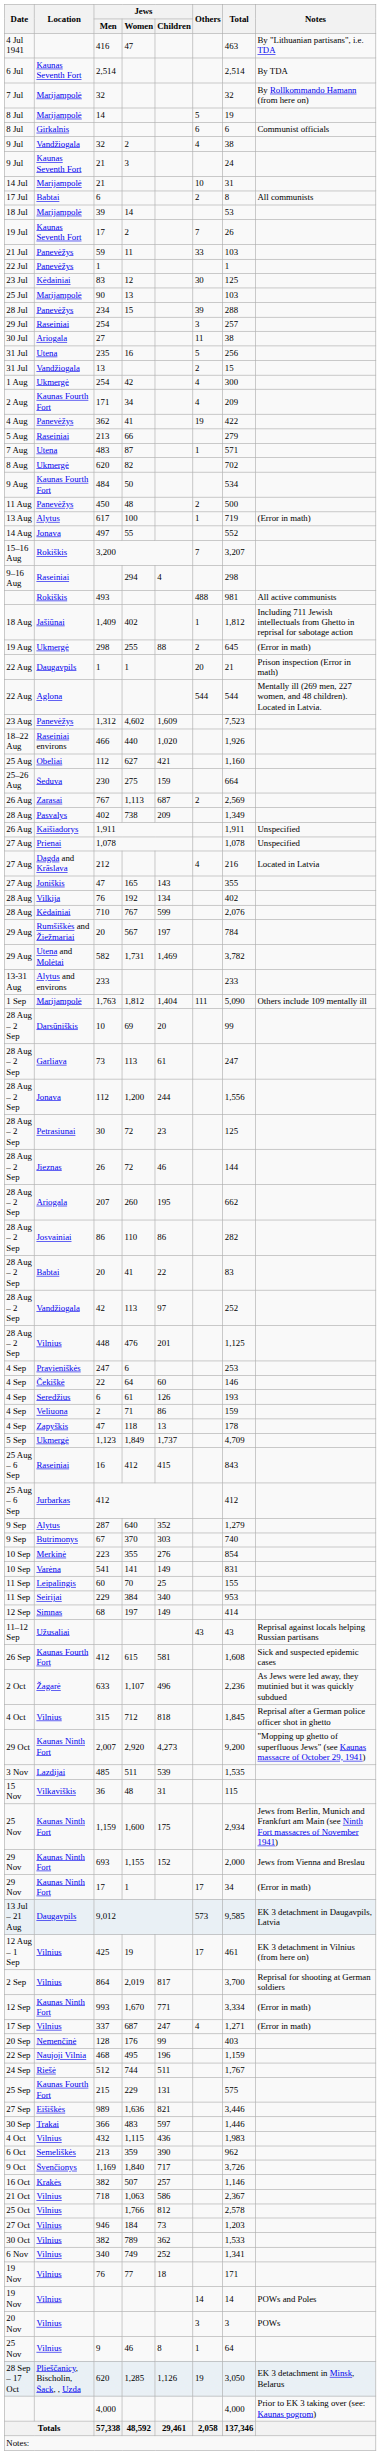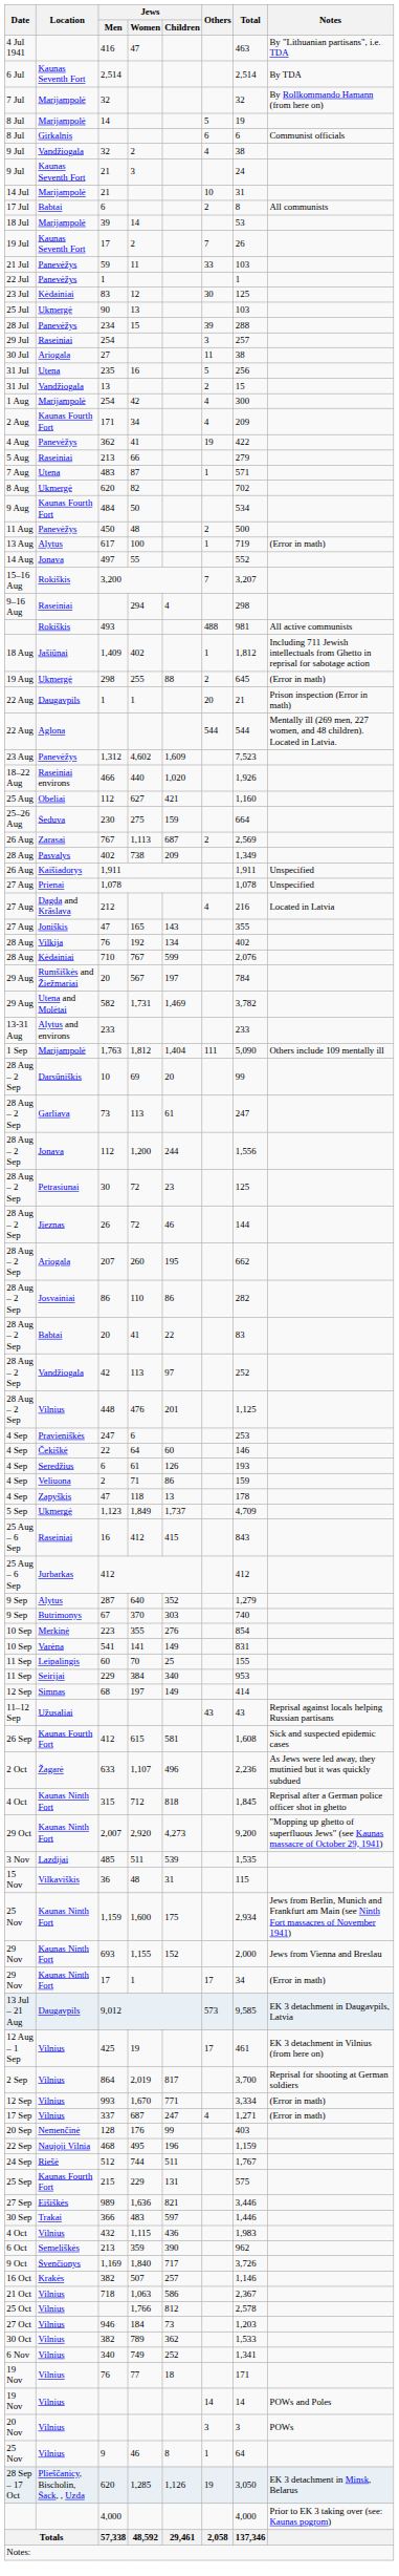 <table class="wikitable sortable" style="font-size:90%;">
 <tr>
 <th rowspan=2>Date</th>
 <th rowspan=2>Location</th>
 <th colspan=3>Jews</th>
 <th rowspan=2>Others</th>
 <th rowspan=2>Total</th>
 <th rowspan=2>Notes</th>
 </tr>
 <tr>
 <th>Men</th>
 <th>Women</th>
 <th>Children</th>
 </tr>
 <tr>
 <td>4 Jul 1941</td>
 <td></td>
 <td>416</td>
 <td>47</td>
 <td></td>
 <td></td>
 <td>463</td>
 <td>By "Lithuanian partisans", i.e. <a href='#'>TDA</a></td>
 </tr>
 <tr>
 <td>6 Jul</td>
 <td><a href='#'>Kaunas Seventh Fort</a></td>
 <td>2,514</td>
 <td></td>
 <td></td>
 <td></td>
 <td>2,514</td>
 <td>By TDA</td>
 </tr>
 <tr>
 <td>7 Jul</td>
 <td><a href='#'>Marijampolė</a></td>
 <td>32</td>
 <td></td>
 <td></td>
 <td></td>
 <td>32</td>
 <td>By <a href='#'>Rollkommando Hamann</a> (from here on)</td>
 </tr>
 <tr>
 <td>8 Jul</td>
 <td><a href='#'>Marijampolė</a></td>
 <td>14</td>
 <td></td>
 <td></td>
 <td>5</td>
 <td>19</td>
 <td></td>
 </tr>
 <tr>
 <td>8 Jul</td>
 <td><a href='#'>Girkalnis</a></td>
 <td></td>
 <td></td>
 <td></td>
 <td>6</td>
 <td>6</td>
 <td>Communist officials</td>
 </tr>
 <tr>
 <td>9 Jul</td>
 <td><a href='#'>Vandžiogala</a></td>
 <td>32</td>
 <td>2</td>
 <td></td>
 <td>4</td>
 <td>38</td>
 <td></td>
 </tr>
 <tr>
 <td>9 Jul</td>
 <td><a href='#'>Kaunas Seventh Fort</a></td>
 <td>21</td>
 <td>3</td>
 <td></td>
 <td></td>
 <td>24</td>
 <td></td>
 </tr>
 <tr>
 <td>14 Jul</td>
 <td><a href='#'>Marijampolė</a></td>
 <td>21</td>
 <td></td>
 <td></td>
 <td>10</td>
 <td>31</td>
 <td></td>
 </tr>
 <tr>
 <td>17 Jul</td>
 <td><a href='#'>Babtai</a></td>
 <td>6</td>
 <td></td>
 <td></td>
 <td>2</td>
 <td>8</td>
 <td>All communists</td>
 </tr>
 <tr>
 <td>18 Jul</td>
 <td><a href='#'>Marijampolė</a></td>
 <td>39</td>
 <td>14</td>
 <td></td>
 <td></td>
 <td>53</td>
 <td></td>
 </tr>
 <tr>
 <td>19 Jul</td>
 <td><a href='#'>Kaunas Seventh Fort</a></td>
 <td>17</td>
 <td>2</td>
 <td></td>
 <td>7</td>
 <td>26</td>
 <td></td>
 </tr>
 <tr>
 <td>21 Jul</td>
 <td><a href='#'>Panevėžys</a></td>
 <td>59</td>
 <td>11</td>
 <td></td>
 <td>33</td>
 <td>103</td>
 <td></td>
 </tr>
 <tr>
 <td>22 Jul</td>
 <td><a href='#'>Panevėžys</a></td>
 <td>1</td>
 <td></td>
 <td></td>
 <td></td>
 <td>1</td>
 <td></td>
 </tr>
 <tr>
 <td>23 Jul</td>
 <td><a href='#'>Kėdainiai</a></td>
 <td>83</td>
 <td>12</td>
 <td></td>
 <td>30</td>
 <td>125</td>
 <td></td>
 </tr>
 <tr>
 <td>25 Jul</td>
-<td><a href='#'>Marijampolė</a></td>
+<td><a href='#'>Ukmergė</a></td>
 <td>90</td>
 <td>13</td>
 <td></td>
 <td></td>
 <td>103</td>
 <td></td>
 </tr>
 <tr>
 <td>28 Jul</td>
 <td><a href='#'>Panevėžys</a></td>
 <td>234</td>
 <td>15</td>
 <td></td>
 <td>39</td>
 <td>288</td>
 <td></td>
 </tr>
 <tr>
 <td>29 Jul</td>
 <td><a href='#'>Raseiniai</a></td>
 <td>254</td>
 <td></td>
 <td></td>
 <td>3</td>
 <td>257</td>
 <td></td>
 </tr>
 <tr>
 <td>30 Jul</td>
 <td><a href='#'>Ariogala</a></td>
 <td>27</td>
 <td></td>
 <td></td>
 <td>11</td>
 <td>38</td>
 <td></td>
 </tr>
 <tr>
 <td>31 Jul</td>
 <td><a href='#'>Utena</a></td>
 <td>235</td>
 <td>16</td>
 <td></td>
 <td>5</td>
 <td>256</td>
 <td></td>
 </tr>
 <tr>
 <td>31 Jul</td>
 <td><a href='#'>Vandžiogala</a></td>
 <td>13</td>
 <td></td>
 <td></td>
 <td>2</td>
 <td>15</td>
 <td></td>
 </tr>
 <tr>
 <td>1 Aug</td>
-<td><a href='#'>Ukmergė</a></td>
+<td><a href='#'>Marijampolė</a></td>
 <td>254</td>
 <td>42</td>
 <td></td>
 <td>4</td>
 <td>300</td>
 <td></td>
 </tr>
 <tr>
 <td>2 Aug</td>
 <td><a href='#'>Kaunas Fourth Fort</a></td>
 <td>171</td>
 <td>34</td>
 <td></td>
 <td>4</td>
 <td>209</td>
 <td></td>
 </tr>
 <tr>
 <td>4 Aug</td>
 <td><a href='#'>Panevėžys</a></td>
 <td>362</td>
 <td>41</td>
 <td></td>
 <td>19</td>
 <td>422</td>
 <td></td>
 </tr>
 <tr>
 <td>5 Aug</td>
 <td><a href='#'>Raseiniai</a></td>
 <td>213</td>
 <td>66</td>
 <td></td>
 <td></td>
 <td>279</td>
 <td></td>
 </tr>
 <tr>
 <td>7 Aug</td>
 <td><a href='#'>Utena</a></td>
 <td>483</td>
 <td>87</td>
 <td></td>
 <td>1</td>
 <td>571</td>
 <td></td>
 </tr>
 <tr>
 <td>8 Aug</td>
 <td><a href='#'>Ukmergė</a></td>
 <td>620</td>
 <td>82</td>
 <td></td>
 <td></td>
 <td>702</td>
 <td></td>
 </tr>
 <tr>
 <td>9 Aug</td>
 <td><a href='#'>Kaunas Fourth Fort</a></td>
 <td>484</td>
 <td>50</td>
 <td></td>
 <td></td>
 <td>534</td>
 <td></td>
 </tr>
 <tr>
 <td>11 Aug</td>
 <td><a href='#'>Panevėžys</a></td>
 <td>450</td>
 <td>48</td>
 <td></td>
 <td>2</td>
 <td>500</td>
 <td></td>
 </tr>
 <tr>
 <td>13 Aug</td>
 <td><a href='#'>Alytus</a></td>
 <td>617</td>
 <td>100</td>
 <td></td>
 <td>1</td>
 <td>719</td>
 <td>(Error in math)</td>
 </tr>
 <tr>
 <td>14 Aug</td>
 <td><a href='#'>Jonava</a></td>
 <td>497</td>
 <td>55</td>
 <td></td>
 <td></td>
 <td>552</td>
 <td></td>
 </tr>
 <tr>
 <td>15–16 Aug</td>
 <td><a href='#'>Rokiškis</a></td>
 <td colspan=3>3,200</td>
 <td>7</td>
 <td>3,207</td>
 <td></td>
 </tr>
 <tr>
 <td>9–16 Aug</td>
 <td><a href='#'>Raseiniai</a></td>
 <td></td>
 <td>294</td>
 <td>4</td>
 <td></td>
 <td>298</td>
 <td></td>
 </tr>
 <tr>
 <td></td>
 <td><a href='#'>Rokiškis</a></td>
 <td>493</td>
 <td></td>
 <td></td>
 <td>488</td>
 <td>981</td>
 <td>All active communists</td>
 </tr>
 <tr>
 <td>18 Aug</td>
 <td><a href='#'>Jašiūnai</a></td>
 <td>1,409</td>
 <td>402</td>
 <td></td>
 <td>1</td>
 <td>1,812</td>
 <td>Including 711 Jewish intellectuals from Ghetto in reprisal for sabotage action</td>
 </tr>
 <tr>
 <td>19 Aug</td>
 <td><a href='#'>Ukmergė</a></td>
 <td>298</td>
 <td>255</td>
 <td>88</td>
 <td>2</td>
 <td>645</td>
 <td>(Error in math)</td>
 </tr>
 <tr>
 <td>22 Aug</td>
 <td><a href='#'>Daugavpils</a></td>
 <td>1</td>
 <td>1</td>
 <td></td>
 <td>20</td>
 <td>21</td>
 <td>Prison inspection (Error in math)</td>
 </tr>
 <tr>
 <td>22 Aug</td>
 <td><a href='#'>Aglona</a></td>
 <td></td>
 <td></td>
 <td></td>
 <td>544</td>
 <td>544</td>
 <td>Mentally ill (269 men, 227 women, and 48 children). Located in Latvia.</td>
 </tr>
 <tr>
 <td>23 Aug</td>
 <td><a href='#'>Panevėžys</a></td>
 <td>1,312</td>
 <td>4,602</td>
 <td>1,609</td>
 <td></td>
 <td>7,523</td>
 <td></td>
 </tr>
 <tr>
 <td>18–22 Aug</td>
 <td><a href='#'>Raseiniai</a> environs</td>
 <td>466</td>
 <td>440</td>
 <td>1,020</td>
 <td></td>
 <td>1,926</td>
 <td></td>
 </tr>
 <tr>
 <td>25 Aug</td>
 <td><a href='#'>Obeliai</a></td>
 <td>112</td>
 <td>627</td>
 <td>421</td>
 <td></td>
 <td>1,160</td>
 <td></td>
 </tr>
 <tr>
 <td>25–26 Aug</td>
 <td><a href='#'>Šeduva</a></td>
 <td>230</td>
 <td>275</td>
 <td>159</td>
 <td></td>
 <td>664</td>
 <td></td>
 </tr>
 <tr>
 <td>26 Aug</td>
 <td><a href='#'>Zarasai</a></td>
 <td>767</td>
 <td>1,113</td>
 <td>687</td>
 <td>2</td>
 <td>2,569</td>
 <td></td>
 </tr>
 <tr>
 <td>28 Aug</td>
 <td><a href='#'>Pasvalys</a></td>
 <td>402</td>
 <td>738</td>
 <td>209</td>
 <td></td>
 <td>1,349</td>
 <td></td>
 </tr>
 <tr>
 <td>26 Aug</td>
 <td><a href='#'>Kaišiadorys</a></td>
 <td colspan="3">1,911</td>
 <td></td>
 <td>1,911</td>
 <td>Unspecified</td>
 </tr>
 <tr>
 <td>27 Aug</td>
 <td><a href='#'>Prienai</a></td>
 <td colspan="3">1,078</td>
 <td></td>
 <td>1,078</td>
 <td>Unspecified</td>
 </tr>
 <tr>
 <td>27 Aug</td>
 <td><a href='#'>Dagda</a> and <a href='#'>Krāslava</a></td>
 <td>212</td>
 <td></td>
 <td></td>
 <td>4</td>
 <td>216</td>
 <td>Located in Latvia</td>
 </tr>
 <tr>
 <td>27 Aug</td>
 <td><a href='#'>Joniškis</a></td>
 <td>47</td>
 <td>165</td>
 <td>143</td>
 <td></td>
 <td>355</td>
 <td></td>
 </tr>
 <tr>
 <td>28 Aug</td>
 <td><a href='#'>Vilkija</a></td>
 <td>76</td>
 <td>192</td>
 <td>134</td>
 <td></td>
 <td>402</td>
 <td></td>
 </tr>
 <tr>
 <td>28 Aug</td>
 <td><a href='#'>Kėdainiai</a></td>
 <td>710</td>
 <td>767</td>
 <td>599</td>
 <td></td>
 <td>2,076</td>
 <td></td>
 </tr>
 <tr>
 <td>29 Aug</td>
 <td><a href='#'>Rumšiškės</a> and <a href='#'>Žiežmariai</a></td>
 <td>20</td>
 <td>567</td>
 <td>197</td>
 <td></td>
 <td>784</td>
 <td></td>
 </tr>
 <tr>
 <td>29 Aug</td>
 <td><a href='#'>Utena</a> and <a href='#'>Molėtai</a></td>
 <td>582</td>
 <td>1,731</td>
 <td>1,469</td>
 <td></td>
 <td>3,782</td>
 <td></td>
 </tr>
 <tr>
 <td>13-31 Aug</td>
 <td><a href='#'>Alytus</a> and environs</td>
 <td>233</td>
 <td></td>
 <td></td>
 <td></td>
 <td>233</td>
 <td></td>
 </tr>
 <tr>
 <td>1 Sep</td>
 <td><a href='#'>Marijampolė</a></td>
 <td>1,763</td>
 <td>1,812</td>
 <td>1,404</td>
 <td>111</td>
 <td>5,090</td>
 <td>Others include 109 mentally ill</td>
 </tr>
 <tr>
 <td>28 Aug – 2 Sep</td>
 <td><a href='#'>Darsūniškis</a></td>
 <td>10</td>
 <td>69</td>
 <td>20</td>
 <td></td>
 <td>99</td>
 <td></td>
 </tr>
 <tr>
 <td>28 Aug – 2 Sep</td>
 <td><a href='#'>Garliava</a></td>
 <td>73</td>
 <td>113</td>
 <td>61</td>
 <td></td>
 <td>247</td>
 <td></td>
 </tr>
 <tr>
 <td>28 Aug – 2 Sep</td>
 <td><a href='#'>Jonava</a></td>
 <td>112</td>
 <td>1,200</td>
 <td>244</td>
 <td></td>
 <td>1,556</td>
 <td></td>
 </tr>
 <tr>
 <td>28 Aug – 2 Sep</td>
 <td><a href='#'>Petrasiunai</a></td>
 <td>30</td>
 <td>72</td>
 <td>23</td>
 <td></td>
 <td>125</td>
 <td></td>
 </tr>
 <tr>
 <td>28 Aug – 2 Sep</td>
 <td><a href='#'>Jieznas</a></td>
 <td>26</td>
 <td>72</td>
 <td>46</td>
 <td></td>
 <td>144</td>
 <td></td>
 </tr>
 <tr>
 <td>28 Aug – 2 Sep</td>
 <td><a href='#'>Ariogala</a></td>
 <td>207</td>
 <td>260</td>
 <td>195</td>
 <td></td>
 <td>662</td>
 <td></td>
 </tr>
 <tr>
 <td>28 Aug – 2 Sep</td>
 <td><a href='#'>Josvainiai</a></td>
 <td>86</td>
 <td>110</td>
 <td>86</td>
 <td></td>
 <td>282</td>
 <td></td>
 </tr>
 <tr>
 <td>28 Aug – 2 Sep</td>
 <td><a href='#'>Babtai</a></td>
 <td>20</td>
 <td>41</td>
 <td>22</td>
 <td></td>
 <td>83</td>
 <td></td>
 </tr>
 <tr>
 <td>28 Aug – 2 Sep</td>
 <td><a href='#'>Vandžiogala</a></td>
 <td>42</td>
 <td>113</td>
 <td>97</td>
 <td></td>
 <td>252</td>
 <td></td>
 </tr>
 <tr>
 <td>28 Aug – 2 Sep</td>
 <td><a href='#'>Vilnius</a></td>
 <td>448</td>
 <td>476</td>
 <td>201</td>
 <td></td>
 <td>1,125</td>
 <td></td>
 </tr>
 <tr>
 <td>4 Sep</td>
 <td><a href='#'>Pravieniškės</a></td>
 <td>247</td>
 <td>6</td>
 <td></td>
 <td></td>
 <td>253</td>
 <td></td>
 </tr>
 <tr>
 <td>4 Sep</td>
 <td><a href='#'>Čekiškė</a></td>
 <td>22</td>
 <td>64</td>
 <td>60</td>
 <td></td>
 <td>146</td>
 <td></td>
 </tr>
 <tr>
 <td>4 Sep</td>
 <td><a href='#'>Seredžius</a></td>
 <td>6</td>
 <td>61</td>
 <td>126</td>
 <td></td>
 <td>193</td>
 <td></td>
 </tr>
 <tr>
 <td>4 Sep</td>
 <td><a href='#'>Veliuona</a></td>
 <td>2</td>
 <td>71</td>
 <td>86</td>
 <td></td>
 <td>159</td>
 <td></td>
 </tr>
 <tr>
 <td>4 Sep</td>
 <td><a href='#'>Zapyškis</a></td>
 <td>47</td>
 <td>118</td>
 <td>13</td>
 <td></td>
 <td>178</td>
 <td></td>
 </tr>
 <tr>
 <td>5 Sep</td>
 <td><a href='#'>Ukmergė</a></td>
 <td>1,123</td>
 <td>1,849</td>
 <td>1,737</td>
 <td></td>
 <td>4,709</td>
 <td></td>
 </tr>
 <tr>
 <td>25 Aug – 6 Sep</td>
 <td><a href='#'>Raseiniai</a></td>
 <td>16</td>
 <td>412</td>
 <td>415</td>
 <td></td>
 <td>843</td>
 <td></td>
 </tr>
 <tr>
 <td>25 Aug – 6 Sep</td>
 <td><a href='#'>Jurbarkas</a></td>
 <td colspan="3">412</td>
 <td></td>
 <td>412</td>
 <td></td>
 </tr>
 <tr>
 <td>9 Sep</td>
 <td><a href='#'>Alytus</a></td>
 <td>287</td>
 <td>640</td>
 <td>352</td>
 <td></td>
 <td>1,279</td>
 <td></td>
 </tr>
 <tr>
 <td>9 Sep</td>
 <td><a href='#'>Butrimonys</a></td>
 <td>67</td>
 <td>370</td>
 <td>303</td>
 <td></td>
 <td>740</td>
 <td></td>
 </tr>
 <tr>
 <td>10 Sep</td>
 <td><a href='#'>Merkinė</a></td>
 <td>223</td>
 <td>355</td>
 <td>276</td>
 <td></td>
 <td>854</td>
 <td></td>
 </tr>
 <tr>
 <td>10 Sep</td>
 <td><a href='#'>Varėna</a></td>
 <td>541</td>
 <td>141</td>
 <td>149</td>
 <td></td>
 <td>831</td>
 <td></td>
 </tr>
 <tr>
 <td>11 Sep</td>
 <td><a href='#'>Leipalingis</a></td>
 <td>60</td>
 <td>70</td>
 <td>25</td>
 <td></td>
 <td>155</td>
 <td></td>
 </tr>
 <tr>
 <td>11 Sep</td>
 <td><a href='#'>Seirijai</a></td>
 <td>229</td>
 <td>384</td>
 <td>340</td>
 <td></td>
 <td>953</td>
 <td></td>
 </tr>
 <tr>
 <td>12 Sep</td>
 <td><a href='#'>Simnas</a></td>
 <td>68</td>
 <td>197</td>
 <td>149</td>
 <td></td>
 <td>414</td>
 <td></td>
 </tr>
 <tr>
 <td>11–12 Sep</td>
 <td><a href='#'>Užusaliai</a></td>
 <td></td>
 <td></td>
 <td></td>
 <td>43</td>
 <td>43</td>
 <td>Reprisal against locals helping Russian partisans</td>
 </tr>
 <tr>
 <td>26 Sep</td>
 <td><a href='#'>Kaunas Fourth Fort</a></td>
 <td>412</td>
 <td>615</td>
 <td>581</td>
 <td></td>
 <td>1,608</td>
 <td>Sick and suspected epidemic cases</td>
 </tr>
 <tr>
 <td>2 Oct</td>
 <td><a href='#'>Žagarė</a></td>
 <td>633</td>
 <td>1,107</td>
 <td>496</td>
 <td></td>
 <td>2,236</td>
 <td>As Jews were led away, they mutinied but it was quickly subdued</td>
 </tr>
 <tr>
 <td>4 Oct</td>
-<td><a href='#'>Vilnius</a></td>
+<td><a href='#'>Kaunas Ninth Fort</a></td>
 <td>315</td>
 <td>712</td>
 <td>818</td>
 <td></td>
 <td>1,845</td>
 <td>Reprisal after a German police officer shot in ghetto</td>
 </tr>
 <tr>
 <td>29 Oct</td>
 <td><a href='#'>Kaunas Ninth Fort</a></td>
 <td>2,007</td>
 <td>2,920</td>
 <td>4,273</td>
 <td></td>
 <td>9,200</td>
 <td>"Mopping up ghetto of superfluous Jews" (see <a href='#'>Kaunas massacre of October 29, 1941</a>)</td>
 </tr>
 <tr>
 <td>3 Nov</td>
 <td><a href='#'>Lazdijai</a></td>
 <td>485</td>
 <td>511</td>
 <td>539</td>
 <td></td>
 <td>1,535</td>
 <td></td>
 </tr>
 <tr>
 <td>15 Nov</td>
 <td><a href='#'>Vilkaviškis</a></td>
 <td>36</td>
 <td>48</td>
 <td>31</td>
 <td></td>
 <td>115</td>
 <td></td>
 </tr>
 <tr>
 <td>25 Nov</td>
 <td><a href='#'>Kaunas Ninth Fort</a></td>
 <td>1,159</td>
 <td>1,600</td>
 <td>175</td>
 <td></td>
 <td>2,934</td>
 <td>Jews from Berlin, Munich and Frankfurt am Main (see <a href='#'>Ninth Fort massacres of November 1941</a>)</td>
 </tr>
 <tr>
 <td>29 Nov</td>
 <td><a href='#'>Kaunas Ninth Fort</a></td>
 <td>693</td>
 <td>1,155</td>
 <td>152</td>
 <td></td>
 <td>2,000</td>
 <td>Jews from Vienna and Breslau</td>
 </tr>
 <tr>
 <td>29 Nov</td>
 <td><a href='#'>Kaunas Ninth Fort</a></td>
 <td>17</td>
 <td>1</td>
 <td></td>
 <td>17</td>
 <td>34</td>
 <td>(Error in math)</td>
 </tr>
 <tr style="background:#e9f0f5;">
 <td>13 Jul – 21 Aug</td>
 <td><a href='#'>Daugavpils</a></td>
 <td colspan="3">9,012</td>
 <td>573</td>
 <td>9,585</td>
 <td>EK 3 detachment in Daugavpils, Latvia</td>
 </tr>
 <tr>
 <td>12 Aug – 1 Sep</td>
 <td><a href='#'>Vilnius</a></td>
 <td>425</td>
 <td>19</td>
 <td></td>
 <td>17</td>
 <td>461</td>
 <td>EK 3 detachment in Vilnius (from here on)</td>
 </tr>
 <tr>
 <td>2 Sep</td>
 <td><a href='#'>Vilnius</a></td>
 <td>864</td>
 <td>2,019</td>
 <td>817</td>
 <td></td>
 <td>3,700</td>
 <td>Reprisal for shooting at German soldiers</td>
 </tr>
 <tr>
 <td>12 Sep</td>
-<td><a href='#'>Kaunas Ninth Fort</a></td>
+<td><a href='#'>Vilnius</a></td>
 <td>993</td>
 <td>1,670</td>
 <td>771</td>
 <td></td>
 <td>3,334</td>
 <td>(Error in math)</td>
 </tr>
 <tr>
 <td>17 Sep</td>
 <td><a href='#'>Vilnius</a></td>
 <td>337</td>
 <td>687</td>
 <td>247</td>
 <td>4</td>
 <td>1,271</td>
 <td>(Error in math)</td>
 </tr>
 <tr>
 <td>20 Sep</td>
 <td><a href='#'>Nemenčinė</a></td>
 <td>128</td>
 <td>176</td>
 <td>99</td>
 <td></td>
 <td>403</td>
 <td></td>
 </tr>
 <tr>
 <td>22 Sep</td>
 <td><a href='#'>Naujoji Vilnia</a></td>
 <td>468</td>
 <td>495</td>
 <td>196</td>
 <td></td>
 <td>1,159</td>
 <td></td>
 </tr>
 <tr>
 <td>24 Sep</td>
 <td><a href='#'>Riešė</a></td>
 <td>512</td>
 <td>744</td>
 <td>511</td>
 <td></td>
 <td>1,767</td>
 <td></td>
 </tr>
 <tr>
 <td>25 Sep</td>
 <td><a href='#'>Kaunas Fourth Fort</a></td>
 <td>215</td>
 <td>229</td>
 <td>131</td>
 <td></td>
 <td>575</td>
 <td></td>
 </tr>
 <tr>
 <td>27 Sep</td>
 <td><a href='#'>Eišiškės</a></td>
 <td>989</td>
 <td>1,636</td>
 <td>821</td>
 <td></td>
 <td>3,446</td>
 <td></td>
 </tr>
 <tr>
 <td>30 Sep</td>
 <td><a href='#'>Trakai</a></td>
 <td>366</td>
 <td>483</td>
 <td>597</td>
 <td></td>
 <td>1,446</td>
 <td></td>
 </tr>
 <tr>
 <td>4 Oct</td>
 <td><a href='#'>Vilnius</a></td>
 <td>432</td>
 <td>1,115</td>
 <td>436</td>
 <td></td>
 <td>1,983</td>
 <td></td>
 </tr>
 <tr>
 <td>6 Oct</td>
 <td><a href='#'>Semeliškės</a></td>
 <td>213</td>
 <td>359</td>
 <td>390</td>
 <td></td>
 <td>962</td>
 <td></td>
 </tr>
 <tr>
 <td>9 Oct</td>
 <td><a href='#'>Švenčionys</a></td>
 <td>1,169</td>
 <td>1,840</td>
 <td>717</td>
 <td></td>
 <td>3,726</td>
 <td></td>
 </tr>
 <tr>
 <td>16 Oct</td>
 <td><a href='#'>Krakės</a></td>
 <td>382</td>
 <td>507</td>
 <td>257</td>
 <td></td>
 <td>1,146</td>
 <td></td>
 </tr>
 <tr>
 <td>21 Oct</td>
 <td><a href='#'>Vilnius</a></td>
 <td>718</td>
 <td>1,063</td>
 <td>586</td>
 <td></td>
 <td>2,367</td>
 <td></td>
 </tr>
 <tr>
 <td>25 Oct</td>
 <td><a href='#'>Vilnius</a></td>
 <td></td>
 <td>1,766</td>
 <td>812</td>
 <td></td>
 <td>2,578</td>
 <td></td>
 </tr>
 <tr>
 <td>27 Oct</td>
 <td><a href='#'>Vilnius</a></td>
 <td>946</td>
 <td>184</td>
 <td>73</td>
 <td></td>
 <td>1,203</td>
 <td></td>
 </tr>
 <tr>
 <td>30 Oct</td>
 <td><a href='#'>Vilnius</a></td>
 <td>382</td>
 <td>789</td>
 <td>362</td>
 <td></td>
 <td>1,533</td>
 <td></td>
 </tr>
 <tr>
 <td>6 Nov</td>
 <td><a href='#'>Vilnius</a></td>
 <td>340</td>
 <td>749</td>
 <td>252</td>
 <td></td>
 <td>1,341</td>
 <td></td>
 </tr>
 <tr>
 <td>19 Nov</td>
 <td><a href='#'>Vilnius</a></td>
 <td>76</td>
 <td>77</td>
 <td>18</td>
 <td></td>
 <td>171</td>
 <td></td>
 </tr>
 <tr>
 <td>19 Nov</td>
 <td><a href='#'>Vilnius</a></td>
 <td></td>
 <td></td>
 <td></td>
 <td>14</td>
 <td>14</td>
 <td>POWs and Poles</td>
 </tr>
 <tr>
 <td>20 Nov</td>
 <td><a href='#'>Vilnius</a></td>
 <td></td>
 <td></td>
 <td></td>
 <td>3</td>
 <td>3</td>
 <td>POWs</td>
 </tr>
 <tr>
 <td>25 Nov</td>
 <td><a href='#'>Vilnius</a></td>
 <td>9</td>
 <td>46</td>
 <td>8</td>
 <td>1</td>
 <td>64</td>
 <td></td>
 </tr>
 <tr style="background:#e9f0f5;">
 <td>28 Sep – 17 Oct</td>
 <td><a href='#'>Plieščanicy</a>, Bischolin, <br><a href='#'>Šack</a>, , <a href='#'>Uzda</a></td>
 <td>620</td>
 <td>1,285</td>
 <td>1,126</td>
 <td>19</td>
 <td>3,050</td>
 <td>EK 3 detachment in <a href='#'>Minsk</a>, Belarus</td>
 </tr>
 <tr>
 <td></td>
 <td></td>
 <td>4,000</td>
 <td></td>
 <td></td>
 <td></td>
 <td>4,000</td>
 <td>Prior to EK 3 taking over (see: <a href='#'>Kaunas pogrom</a>)</td>
 </tr>
 <tr class="sortbottom">
 <th colspan=2>Totals</th>
 <th>57,338</th>
 <th>48,592</th>
 <th>29,461</th>
 <th>2,058</th>
 <th>137,346</th>
 <th> </th>
 </tr>
 <tr class="sortbottom">
 <td colspan=8>Notes:<br></td>
 </tr>
 </table>
